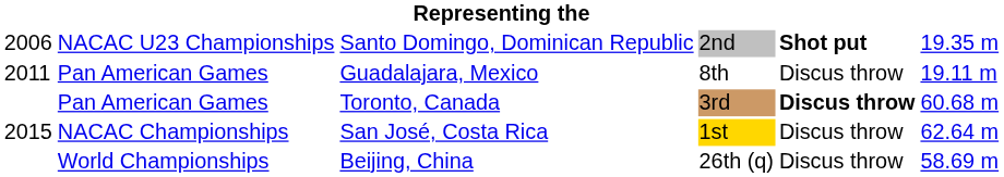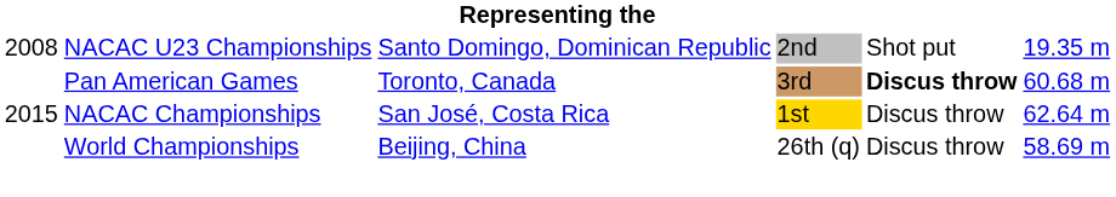 <table>
 <tr>
 <th colspan="6">Representing the </th>
 </tr>
 <tr>
-<td>2006</td>
+<td>2008</td>
 <td><a href='#'>NACAC U23 Championships</a></td>
 <td><a href='#'>Santo Domingo, Dominican Republic</a></td>
 <td bgcolor=silver>2nd</td>
-<td><strong>Shot put</strong></td>
+<td>Shot put</td>
 <td><a href='#'>19.35 m</a></td>
-</tr>
-<tr>
-<td>2011</td>
-<td><a href='#'>Pan American Games</a></td>
-<td><a href='#'>Guadalajara, Mexico</a></td>
-<td>8th</td>
-<td>Discus throw</td>
-<td><a href='#'>19.11 m</a></td>
 </tr>
 <tr>
 <td rowspan=3>2015</td>
 <td><a href='#'>Pan American Games</a></td>
 <td><a href='#'>Toronto, Canada</a></td>
 <td bgcolor=cc9966>3rd</td>
 <td><strong>Discus throw</strong></td>
 <td><a href='#'>60.68 m</a></td>
 </tr>
 <tr>
 <td><a href='#'>NACAC Championships</a></td>
 <td><a href='#'>San José, Costa Rica</a></td>
 <td bgcolor=gold>1st</td>
 <td>Discus throw</td>
 <td><a href='#'>62.64 m</a></td>
 </tr>
 <tr>
 <td><a href='#'>World Championships</a></td>
 <td><a href='#'>Beijing, China</a></td>
 <td>26th (q)</td>
 <td>Discus throw</td>
 <td><a href='#'>58.69 m</a></td>
 </tr>
 </table>
